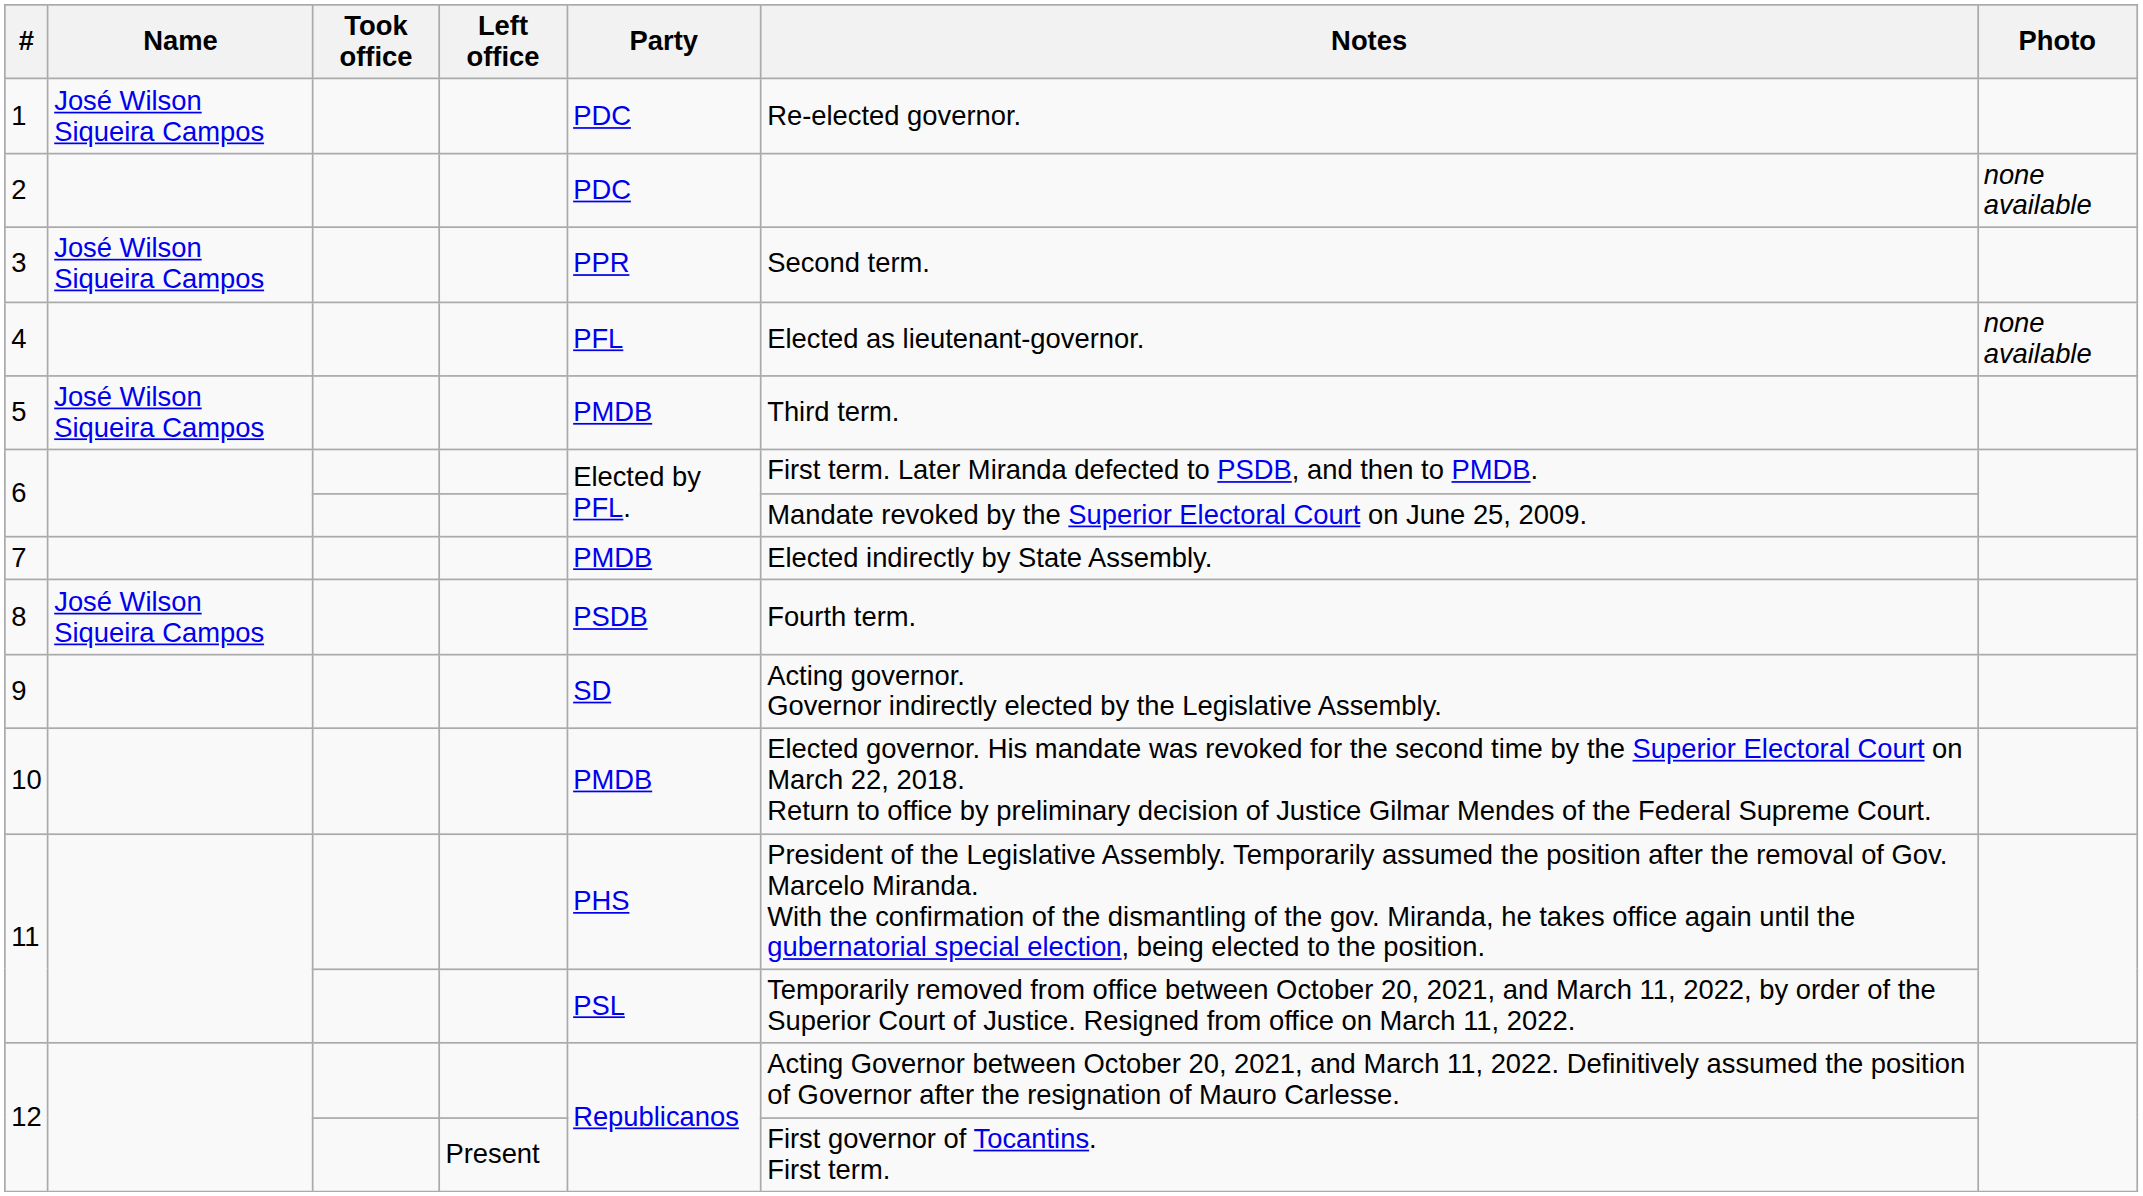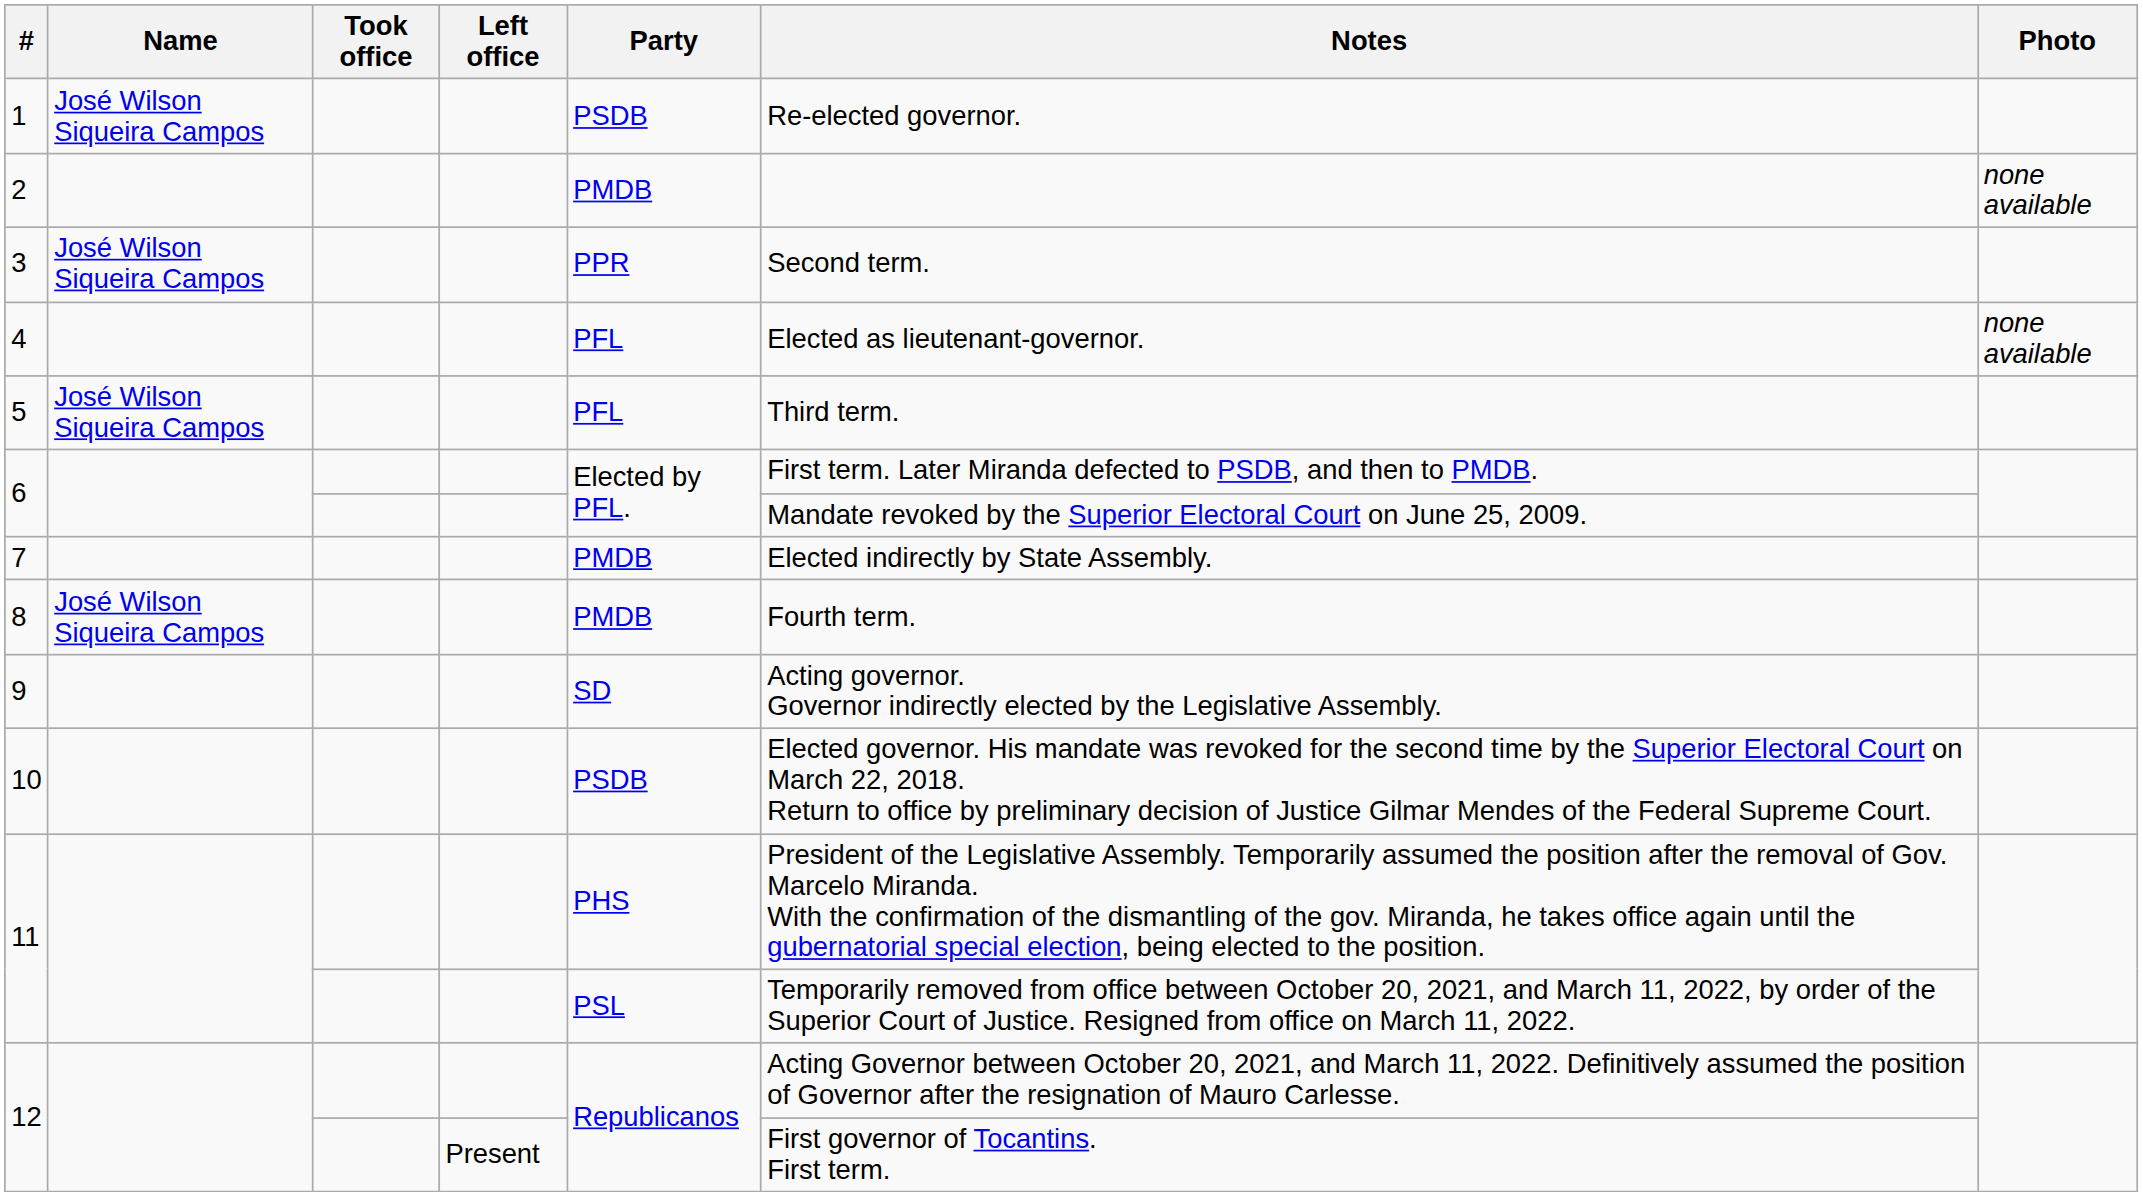 <table class="wikitable sortable">
 <tr>
 <th>#</th>
 <th>Name</th>
 <th>Took office</th>
 <th>Left office</th>
 <th>Party</th>
 <th class="unsortable">Notes</th>
 <th class="unsortable">Photo</th>
 </tr>
 <tr>
 <td>1</td>
 <td><a href='#'>José Wilson Siqueira Campos</a></td>
 <td></td>
 <td></td>
-<td><a href='#'>PDC</a></td>
+<td><a href='#'>PSDB</a></td>
 <td>Re-elected governor.</td>
 <td></td>
 </tr>
 <tr>
 <td>2</td>
 <td></td>
 <td></td>
 <td></td>
-<td><a href='#'>PDC</a></td>
+<td><a href='#'>PMDB</a></td>
 <td></td>
 <td><em>none available</em></td>
 </tr>
 <tr>
 <td>3</td>
 <td><a href='#'>José Wilson Siqueira Campos</a></td>
 <td></td>
 <td></td>
 <td><a href='#'>PPR</a></td>
 <td>Second term.</td>
 <td></td>
 </tr>
 <tr>
 <td>4</td>
 <td></td>
 <td></td>
 <td></td>
 <td><a href='#'>PFL</a></td>
 <td>Elected as lieutenant-governor.</td>
 <td><em>none available</em></td>
 </tr>
 <tr>
 <td>5</td>
 <td><a href='#'>José Wilson Siqueira Campos</a></td>
 <td></td>
 <td></td>
-<td><a href='#'>PMDB</a></td>
+<td><a href='#'>PFL</a></td>
 <td>Third term.</td>
 <td></td>
 </tr>
 <tr>
 <td rowspan=2>6</td>
 <td rowspan=2></td>
 <td></td>
 <td></td>
 <td rowspan=2>Elected by <a href='#'>PFL</a>.</td>
 <td>First term. Later Miranda defected to <a href='#'>PSDB</a>, and then to <a href='#'>PMDB</a>.<br> </td>
 <td rowspan=2></td>
 </tr>
 <tr>
 <td></td>
 <td></td>
 <td>Mandate revoked by the <a href='#'>Superior Electoral Court</a> on June 25, 2009.</td>
 </tr>
 <tr>
 <td>7</td>
 <td></td>
 <td></td>
 <td></td>
 <td><a href='#'>PMDB</a></td>
 <td>Elected indirectly by State Assembly.</td>
 <td></td>
 </tr>
 <tr>
 <td>8</td>
 <td><a href='#'>José Wilson Siqueira Campos</a></td>
 <td></td>
 <td></td>
-<td><a href='#'>PSDB</a></td>
+<td><a href='#'>PMDB</a></td>
 <td>Fourth term.</td>
 <td></td>
 </tr>
 <tr>
 <td>9</td>
 <td></td>
 <td><br></td>
 <td><br></td>
 <td><a href='#'>SD</a></td>
 <td>Acting governor.<br>Governor indirectly elected by the Legislative Assembly.</td>
 <td></td>
 </tr>
 <tr>
 <td>10</td>
 <td></td>
 <td><br></td>
 <td><br></td>
-<td><a href='#'>PMDB</a></td>
+<td><a href='#'>PSDB</a></td>
 <td>Elected governor. His mandate was revoked for the second time by the <a href='#'>Superior Electoral Court</a> on March 22, 2018.<br>Return to office by preliminary decision of Justice Gilmar Mendes of the Federal Supreme Court.</td>
 <td></td>
 </tr>
 <tr>
 <td rowspan=2>11</td>
 <td rowspan=2></td>
 <td><br> </td>
 <td><br></td>
 <td><a href='#'>PHS</a></td>
 <td>President of the Legislative Assembly. Temporarily assumed the position after the removal of Gov. Marcelo Miranda.<br>With the confirmation of the dismantling of the gov. Miranda, he takes office again until the <a href='#'>gubernatorial special election</a>, being elected to the position.</td>
 <td rowspan=2></td>
 </tr>
 <tr>
 <td></td>
 <td></td>
 <td><a href='#'>PSL</a></td>
 <td>Temporarily removed from office between October 20, 2021, and March 11, 2022, by order of the Superior Court of Justice. Resigned from office on March 11, 2022.</td>
 </tr>
 <tr>
 <td rowspan=2>12</td>
 <td rowspan=2></td>
 <td></td>
 <td></td>
 <td rowspan=2><a href='#'>Republicanos</a></td>
 <td>Acting Governor between October 20, 2021, and March 11, 2022. Definitively assumed the position of Governor after the resignation of Mauro Carlesse.</td>
 <td rowspan=2></td>
 </tr>
 <tr>
 <td></td>
 <td>Present</td>
 <td>First governor of <a href='#'>Tocantins</a>. <br>First term.</td>
 </tr>
 </table>
